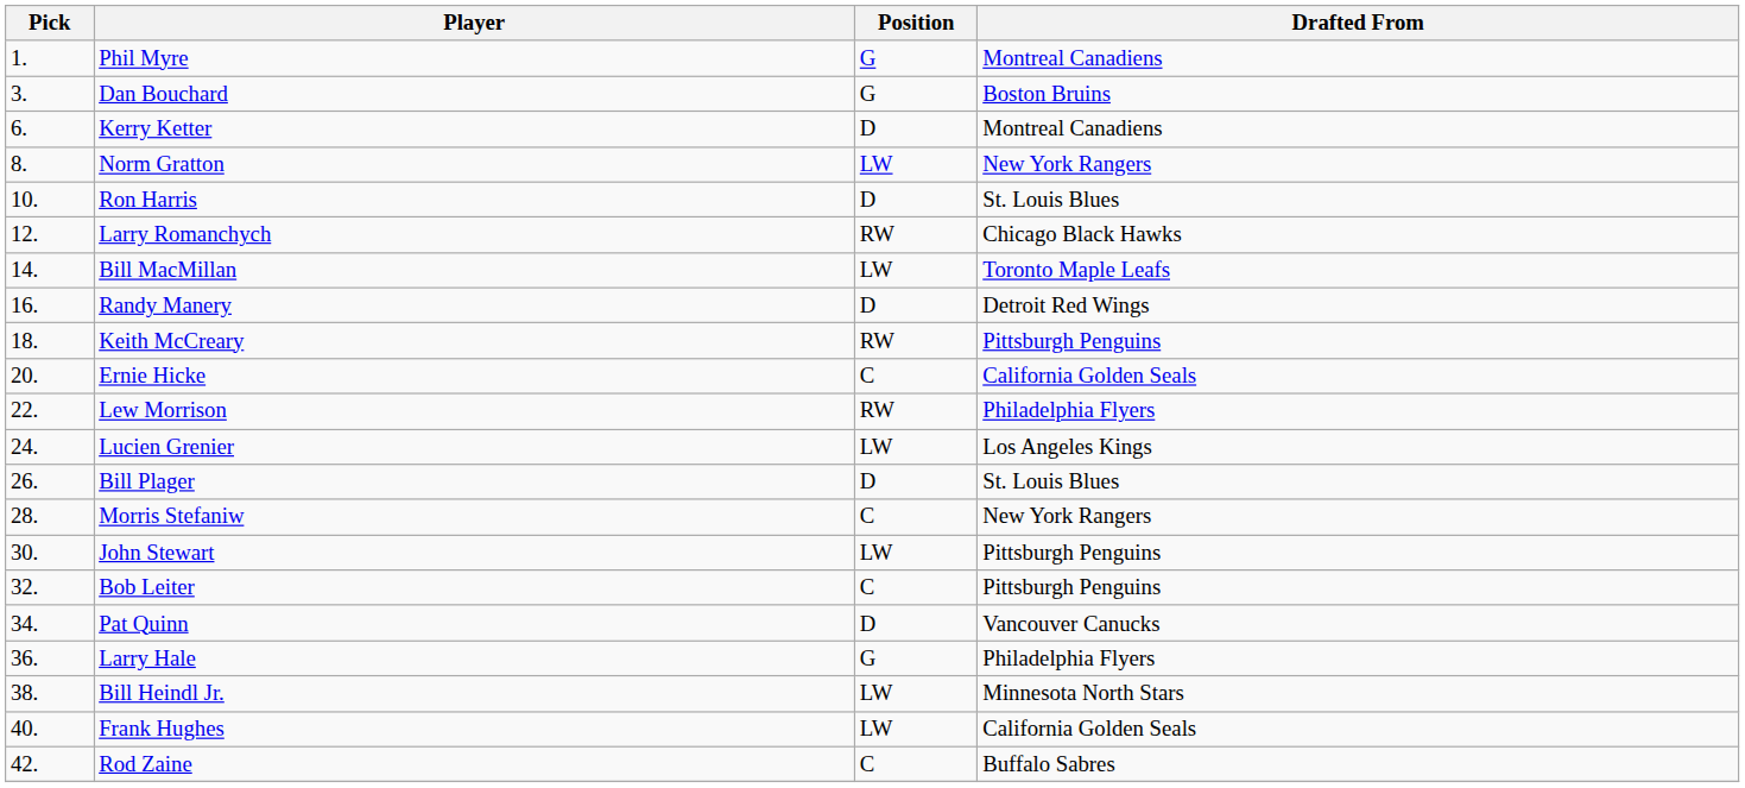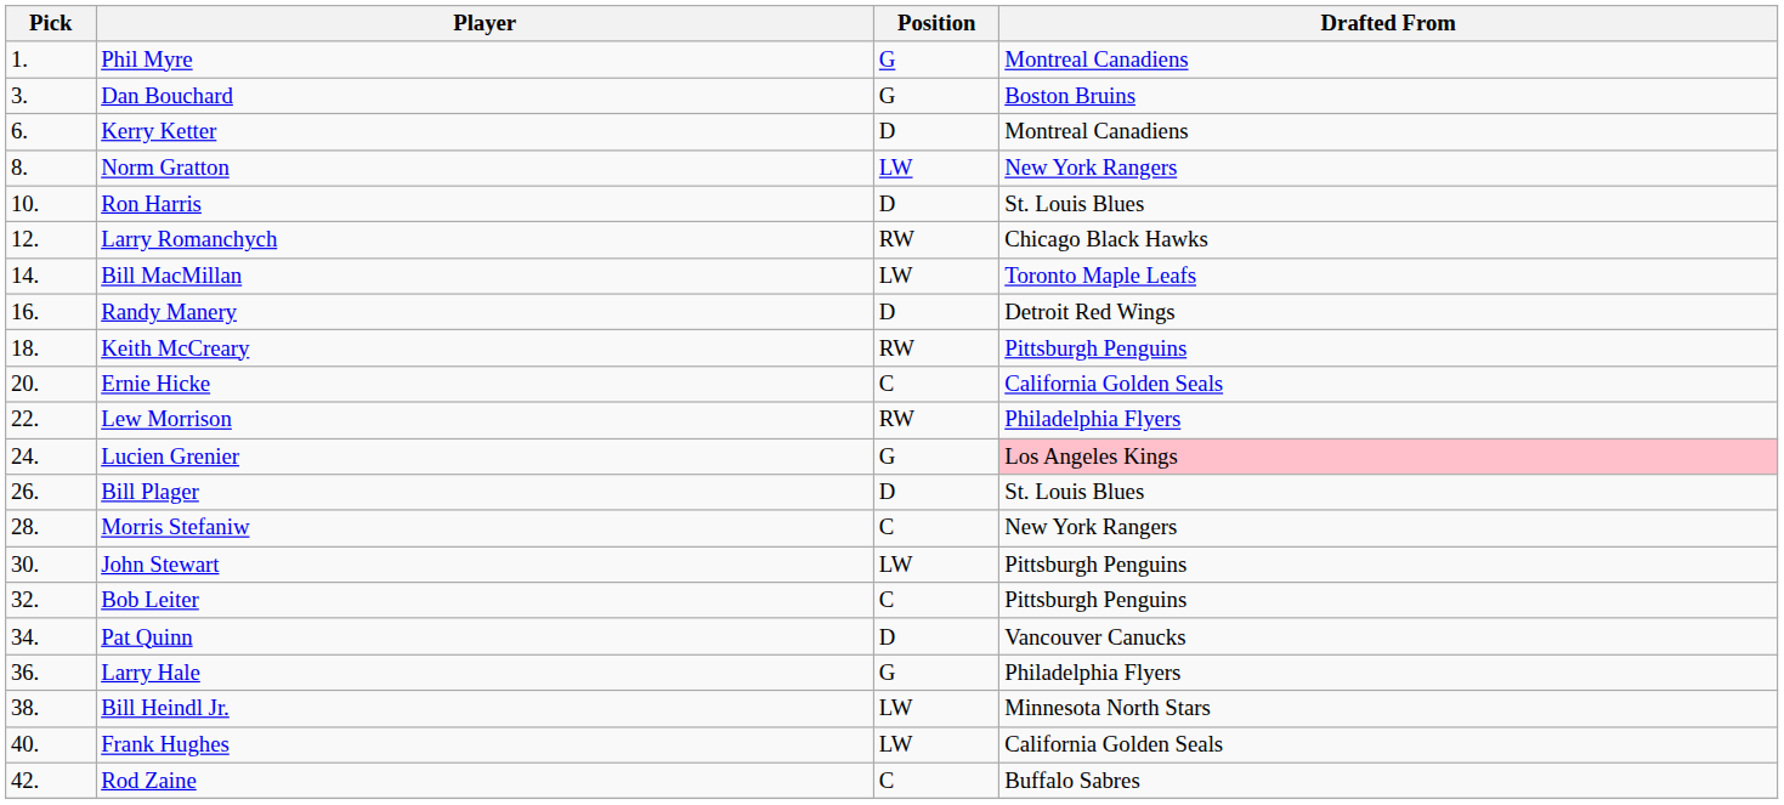 <table class="wikitable">
 <tr>
 <th bgcolor="#DDDDFF" width="2.75%">Pick</th>
 <th bgcolor="#DDDDFF" width="25.0%">Player</th>
 <th bgcolor="#DDDDFF" width="2.75%">Position</th>
 <th bgcolor="#DDDDFF" width="25.0%">Drafted From</th>
 </tr>
 <tr>
 <td>1.</td>
 <td><a href='#'>Phil Myre</a></td>
 <td><a href='#'>G</a></td>
 <td><a href='#'>Montreal Canadiens</a></td>
 </tr>
 <tr>
 <td>3.</td>
 <td><a href='#'>Dan Bouchard</a></td>
 <td>G</td>
 <td><a href='#'>Boston Bruins</a></td>
 </tr>
 <tr>
 <td>6.</td>
 <td><a href='#'>Kerry Ketter</a></td>
 <td>D</td>
 <td>Montreal Canadiens</td>
 </tr>
 <tr>
 <td>8.</td>
 <td><a href='#'>Norm Gratton</a></td>
 <td><a href='#'>LW</a></td>
 <td><a href='#'>New York Rangers</a></td>
 </tr>
 <tr>
 <td>10.</td>
 <td><a href='#'>Ron Harris</a></td>
 <td>D</td>
 <td>St. Louis Blues</td>
 </tr>
 <tr>
 <td>12.</td>
 <td><a href='#'>Larry Romanchych</a></td>
 <td>RW</td>
 <td>Chicago Black Hawks</td>
 </tr>
 <tr>
 <td>14.</td>
 <td><a href='#'>Bill MacMillan</a></td>
 <td>LW</td>
 <td><a href='#'>Toronto Maple Leafs</a></td>
 </tr>
 <tr>
 <td>16.</td>
 <td><a href='#'>Randy Manery</a></td>
 <td>D</td>
 <td>Detroit Red Wings</td>
 </tr>
 <tr>
 <td>18.</td>
 <td><a href='#'>Keith McCreary</a></td>
 <td>RW</td>
 <td><a href='#'>Pittsburgh Penguins</a></td>
 </tr>
 <tr>
 <td>20.</td>
 <td><a href='#'>Ernie Hicke</a></td>
 <td>C</td>
 <td><a href='#'>California Golden Seals</a></td>
 </tr>
 <tr>
 <td>22.</td>
 <td><a href='#'>Lew Morrison</a></td>
 <td>RW</td>
 <td><a href='#'>Philadelphia Flyers</a></td>
 </tr>
 <tr>
 <td>24.</td>
 <td><a href='#'>Lucien Grenier</a></td>
-<td>LW</td>
-<td>Los Angeles Kings</td>
+<td>G</td>
+<td style="background: pink;">Los Angeles Kings</td>
 </tr>
 <tr>
 <td>26.</td>
 <td><a href='#'>Bill Plager</a></td>
 <td>D</td>
 <td>St. Louis Blues</td>
 </tr>
 <tr>
 <td>28.</td>
 <td><a href='#'>Morris Stefaniw</a></td>
 <td>C</td>
 <td>New York Rangers</td>
 </tr>
 <tr>
 <td>30.</td>
 <td><a href='#'>John Stewart</a></td>
 <td>LW</td>
 <td>Pittsburgh Penguins</td>
 </tr>
 <tr>
 <td>32.</td>
 <td><a href='#'>Bob Leiter</a></td>
 <td>C</td>
 <td>Pittsburgh Penguins</td>
 </tr>
 <tr>
 <td>34.</td>
 <td><a href='#'>Pat Quinn</a></td>
 <td>D</td>
 <td>Vancouver Canucks</td>
 </tr>
 <tr>
 <td>36.</td>
 <td><a href='#'>Larry Hale</a></td>
 <td>G</td>
 <td>Philadelphia Flyers</td>
 </tr>
 <tr>
 <td>38.</td>
 <td><a href='#'>Bill Heindl Jr.</a></td>
 <td>LW</td>
 <td>Minnesota North Stars</td>
 </tr>
 <tr>
 <td>40.</td>
 <td><a href='#'>Frank Hughes</a></td>
 <td>LW</td>
 <td>California Golden Seals</td>
 </tr>
 <tr>
 <td>42.</td>
 <td><a href='#'>Rod Zaine</a></td>
 <td>C</td>
 <td>Buffalo Sabres</td>
 </tr>
 <tr>
 </tr>
 </table>
